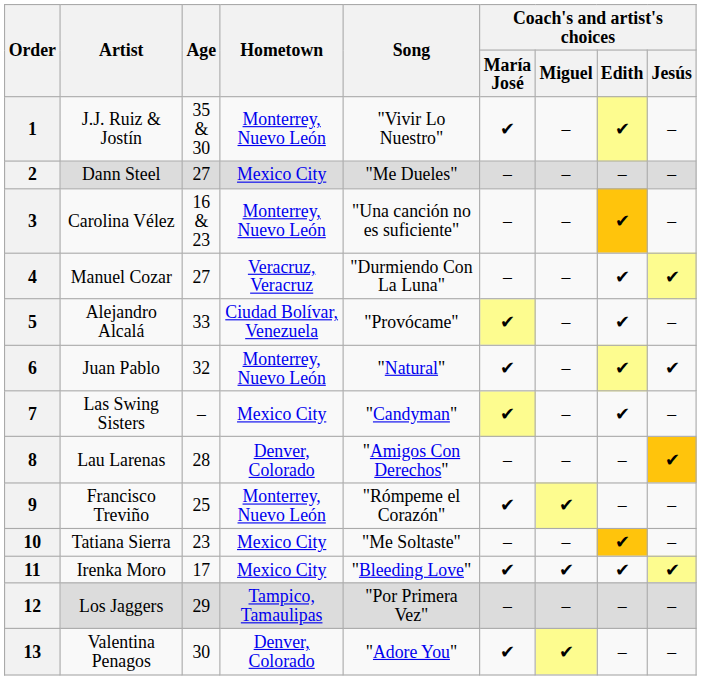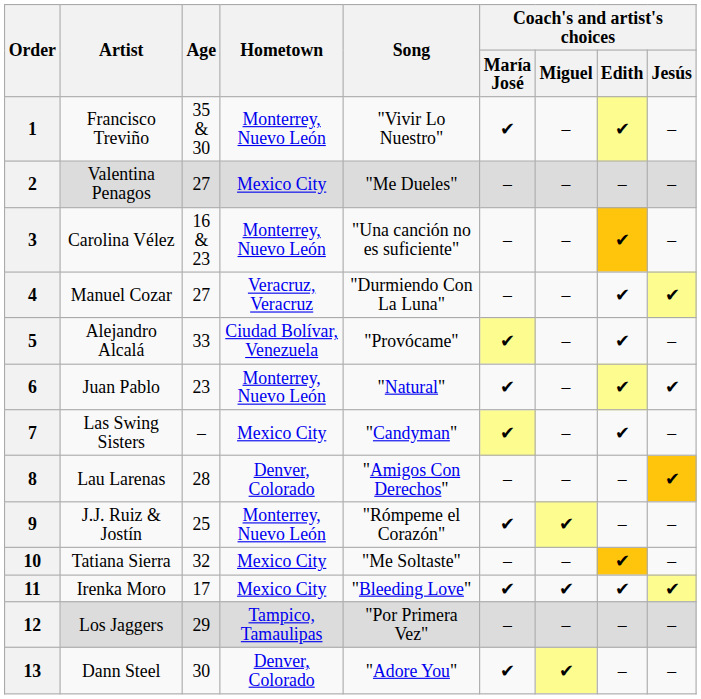 <table class="wikitable" style="text-align:center; line-height:17px; width:100%">
 <tr>
 <th scope="col" rowspan="2" style="width:04%">Order</th>
 <th scope="col" rowspan="2" style="width:18%">Artist</th>
 <th scope="col" rowspan="2" style="width:04%">Age</th>
 <th scope="col" rowspan="2" style="width:18%">Hometown</th>
 <th scope="col" rowspan="2" style="width:20%">Song</th>
 <th scope="col" colspan="4" style="width:24%">Coach's and artist's choices</th>
 </tr>
 <tr>
 <th style="width:06%">María José</th>
 <th style="width:06%">Miguel</th>
 <th style="width:06%">Edith</th>
 <th style="width:06%">Jesús</th>
 </tr>
 <tr>
 <th>1</th>
-<td>J.J. Ruiz & Jostín</td>
+<td>Francisco Treviño</td>
 <td>35 & 30</td>
 <td><a href='#'>Monterrey, Nuevo León</a></td>
 <td>"Vivir Lo Nuestro"</td>
 <td>✔</td>
 <td>–</td>
 <td style="background:#fdfc8f">✔</td>
 <td>–</td>
 </tr>
 <tr style="background:#dcdcdc">
 <th>2</th>
-<td>Dann Steel</td>
+<td>Valentina Penagos</td>
 <td>27</td>
 <td><a href='#'>Mexico City</a></td>
 <td>"Me Dueles"</td>
 <td>–</td>
 <td>–</td>
 <td>–</td>
 <td>–</td>
 </tr>
 <tr>
 <th>3</th>
 <td>Carolina Vélez</td>
 <td>16 & 23</td>
 <td><a href='#'>Monterrey, Nuevo León</a></td>
 <td>"Una canción no es suficiente"</td>
 <td>–</td>
 <td>–</td>
 <td style="background:#ffc40c">✔</td>
 <td>–</td>
 </tr>
 <tr>
 <th>4</th>
 <td>Manuel Cozar</td>
 <td>27</td>
 <td><a href='#'>Veracruz, Veracruz</a></td>
 <td>"Durmiendo Con La Luna"</td>
 <td>–</td>
 <td>–</td>
 <td>✔</td>
 <td style="background:#fdfc8f">✔</td>
 </tr>
 <tr>
 <th>5</th>
 <td>Alejandro Alcalá</td>
 <td>33</td>
 <td><a href='#'>Ciudad Bolívar, Venezuela</a></td>
 <td>"Provócame"</td>
 <td style="background:#fdfc8f">✔</td>
 <td>–</td>
 <td>✔</td>
 <td>–</td>
 </tr>
 <tr>
 <th>6</th>
 <td>Juan Pablo</td>
-<td>32</td>
+<td>23</td>
 <td><a href='#'>Monterrey, Nuevo León</a></td>
 <td>"<a href='#'>Natural</a>"</td>
 <td>✔</td>
 <td>–</td>
 <td style="background:#fdfc8f">✔</td>
 <td>✔</td>
 </tr>
 <tr>
 <th>7</th>
 <td>Las Swing Sisters</td>
 <td>–</td>
 <td><a href='#'>Mexico City</a></td>
 <td>"<a href='#'>Candyman</a>"</td>
 <td style="background:#fdfc8f">✔</td>
 <td>–</td>
 <td>✔</td>
 <td>–</td>
 </tr>
 <tr>
 <th>8</th>
 <td>Lau Larenas</td>
 <td>28</td>
 <td><a href='#'>Denver, Colorado</a></td>
 <td>"<a href='#'>Amigos Con Derechos</a>"</td>
 <td>–</td>
 <td>–</td>
 <td>–</td>
 <td style="background:#ffc40c">✔</td>
 </tr>
 <tr>
 <th>9</th>
-<td>Francisco Treviño</td>
+<td>J.J. Ruiz & Jostín</td>
 <td>25</td>
 <td><a href='#'>Monterrey, Nuevo León</a></td>
 <td>"Rómpeme el Corazón"</td>
 <td>✔</td>
 <td style="background:#fdfc8f">✔</td>
 <td>–</td>
 <td>–</td>
 </tr>
 <tr>
 <th>10</th>
 <td>Tatiana Sierra</td>
-<td>23</td>
+<td>32</td>
 <td><a href='#'>Mexico City</a></td>
 <td>"Me Soltaste"</td>
 <td>–</td>
 <td>–</td>
 <td style="background:#ffc40c">✔</td>
 <td>–</td>
 </tr>
 <tr>
 <th>11</th>
 <td>Irenka Moro</td>
 <td>17</td>
 <td><a href='#'>Mexico City</a></td>
 <td>"<a href='#'>Bleeding Love</a>"</td>
 <td>✔</td>
 <td>✔</td>
 <td>✔</td>
 <td style="background:#fdfc8f">✔</td>
 </tr>
 <tr style="background:#dcdcdc">
 <th>12</th>
 <td>Los Jaggers</td>
 <td>29</td>
 <td><a href='#'>Tampico, Tamaulipas</a></td>
 <td>"Por Primera Vez"</td>
 <td>–</td>
 <td>–</td>
 <td>–</td>
 <td>–</td>
 </tr>
 <tr>
 <th>13</th>
-<td>Valentina Penagos</td>
+<td>Dann Steel</td>
 <td>30</td>
 <td><a href='#'>Denver, Colorado</a></td>
 <td>"<a href='#'>Adore You</a>"</td>
 <td>✔</td>
 <td style="background:#fdfc8f">✔</td>
 <td>–</td>
 <td>–</td>
 </tr>
 </table>
